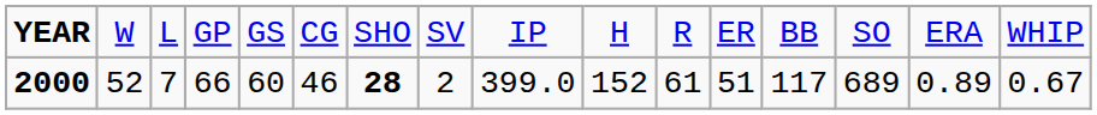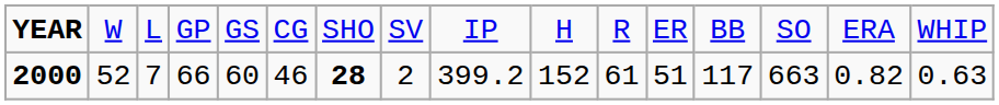 <table class="wikitable">
 <tr align=center>
 <td><strong>YEAR</strong></td>
 <td><a href='#'>W</a></td>
 <td><a href='#'>L</a></td>
 <td><a href='#'>GP</a></td>
 <td><a href='#'>GS</a></td>
 <td><a href='#'>CG</a></td>
 <td><a href='#'>SHO</a></td>
 <td><a href='#'>SV</a></td>
 <td><a href='#'>IP</a></td>
 <td><a href='#'>H</a></td>
 <td><a href='#'>R</a></td>
 <td><a href='#'>ER</a></td>
 <td><a href='#'>BB</a></td>
 <td><a href='#'>SO</a></td>
 <td><a href='#'>ERA</a></td>
 <td><a href='#'>WHIP</a></td>
 </tr>
 <tr align=center>
 <td><strong>2000</strong></td>
 <td>52</td>
 <td>7</td>
 <td>66</td>
 <td>60</td>
 <td>46</td>
 <td><strong>28</strong></td>
 <td>2</td>
-<td>399.0</td>
+<td>399.2</td>
 <td>152</td>
 <td>61</td>
 <td>51</td>
 <td>117</td>
-<td>689</td>
-<td>0.89</td>
-<td>0.67</td>
+<td>663</td>
+<td>0.82</td>
+<td>0.63</td>
 </tr>
 </table>
